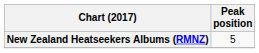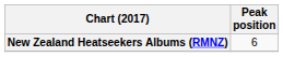 <table class="wikitable sortable plainrowheaders" style="text-align:center">
 <tr>
 <th scope="col">Chart (2017)</th>
 <th scope="col">Peak<br> position</th>
 </tr>
 <tr>
 <th scope="row">New Zealand Heatseekers Albums (<a href='#'>RMNZ</a>)</th>
-<td>5</td>
+<td>6</td>
 </tr>
 <tr>
 </tr>
 </table>
